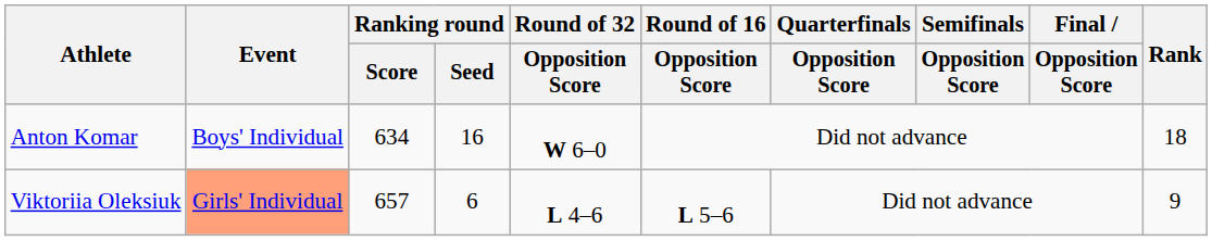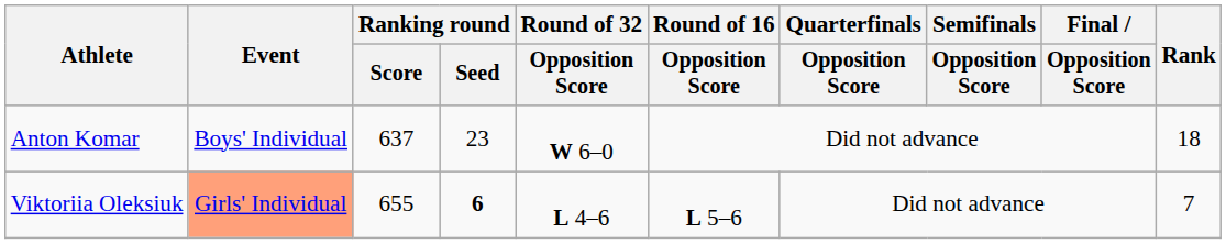 <table class="wikitable" style="font-size:90%;">
 <tr>
 <th rowspan="2">Athlete</th>
 <th rowspan="2">Event</th>
 <th colspan="2">Ranking round</th>
 <th>Round of 32</th>
 <th>Round of 16</th>
 <th>Quarterfinals</th>
 <th>Semifinals</th>
 <th>Final / </th>
 <th rowspan=2>Rank</th>
 </tr>
 <tr style="font-size:95%">
 <th>Score</th>
 <th>Seed</th>
 <th>Opposition<br>Score</th>
 <th>Opposition<br>Score</th>
 <th>Opposition<br>Score</th>
 <th>Opposition<br>Score</th>
 <th>Opposition<br>Score</th>
 </tr>
 <tr align=center>
 <td align=left><a href='#'>Anton Komar</a></td>
 <td><a href='#'>Boys' Individual</a></td>
-<td>634</td>
-<td>16</td>
+<td>637</td>
+<td>23</td>
 <td><br><strong>W</strong> 6–0</td>
 <td colspan=4>Did not advance</td>
 <td>18</td>
 </tr>
 <tr align=center>
 <td align=left><a href='#'>Viktoriia Oleksiuk</a></td>
 <td style="background: lightsalmon;"><a href='#'>Girls' Individual</a></td>
-<td>657</td>
-<td>6</td>
+<td>655</td>
+<td><strong>6</strong></td>
 <td><br><strong>L</strong> 4–6</td>
 <td><br><strong>L</strong> 5–6</td>
 <td colspan=3>Did not advance</td>
-<td>9</td>
+<td>7</td>
 </tr>
 </table>
